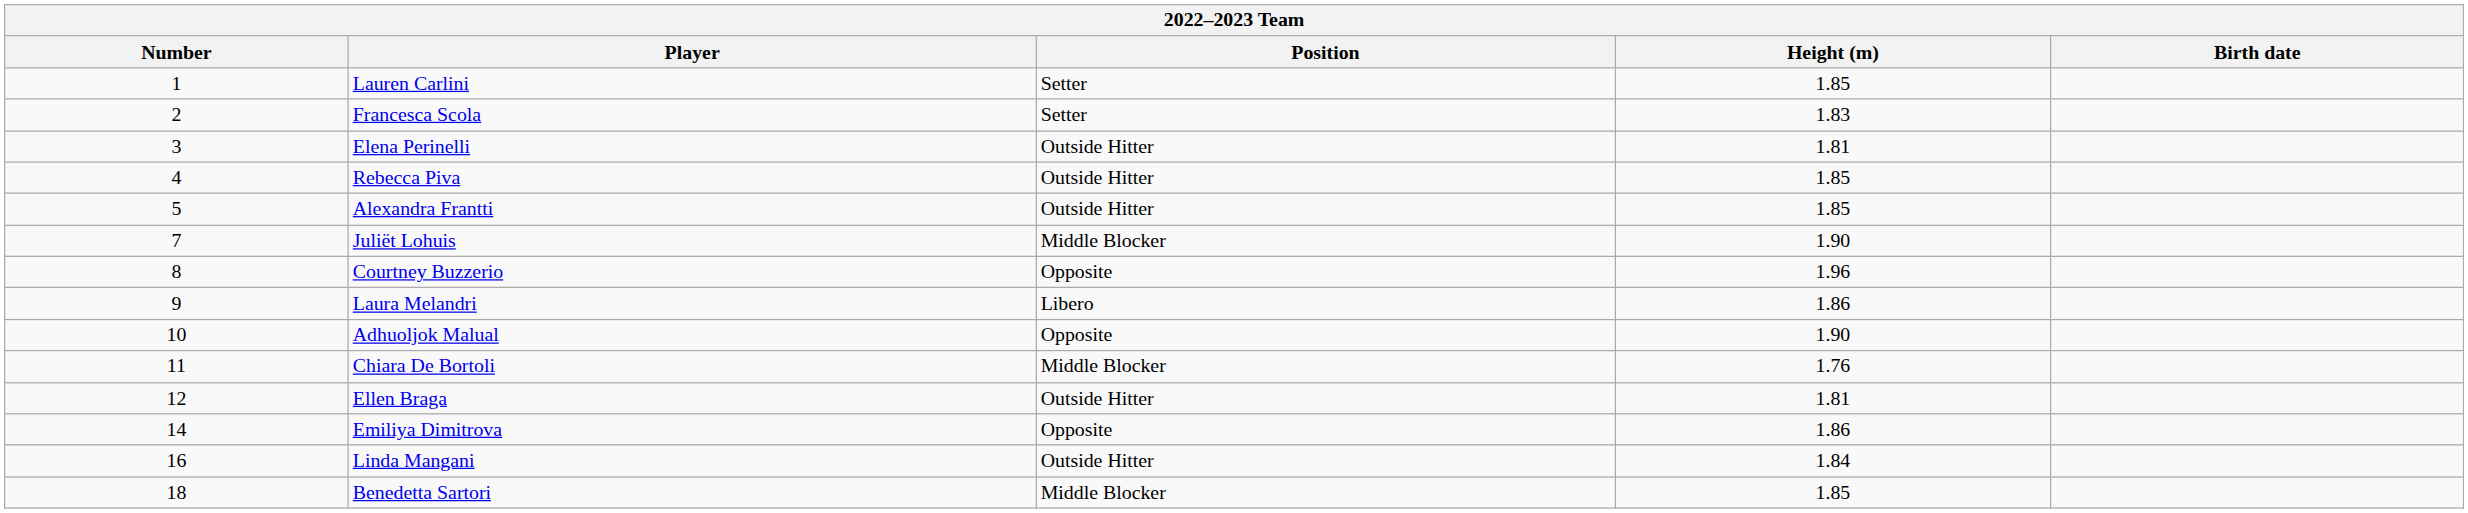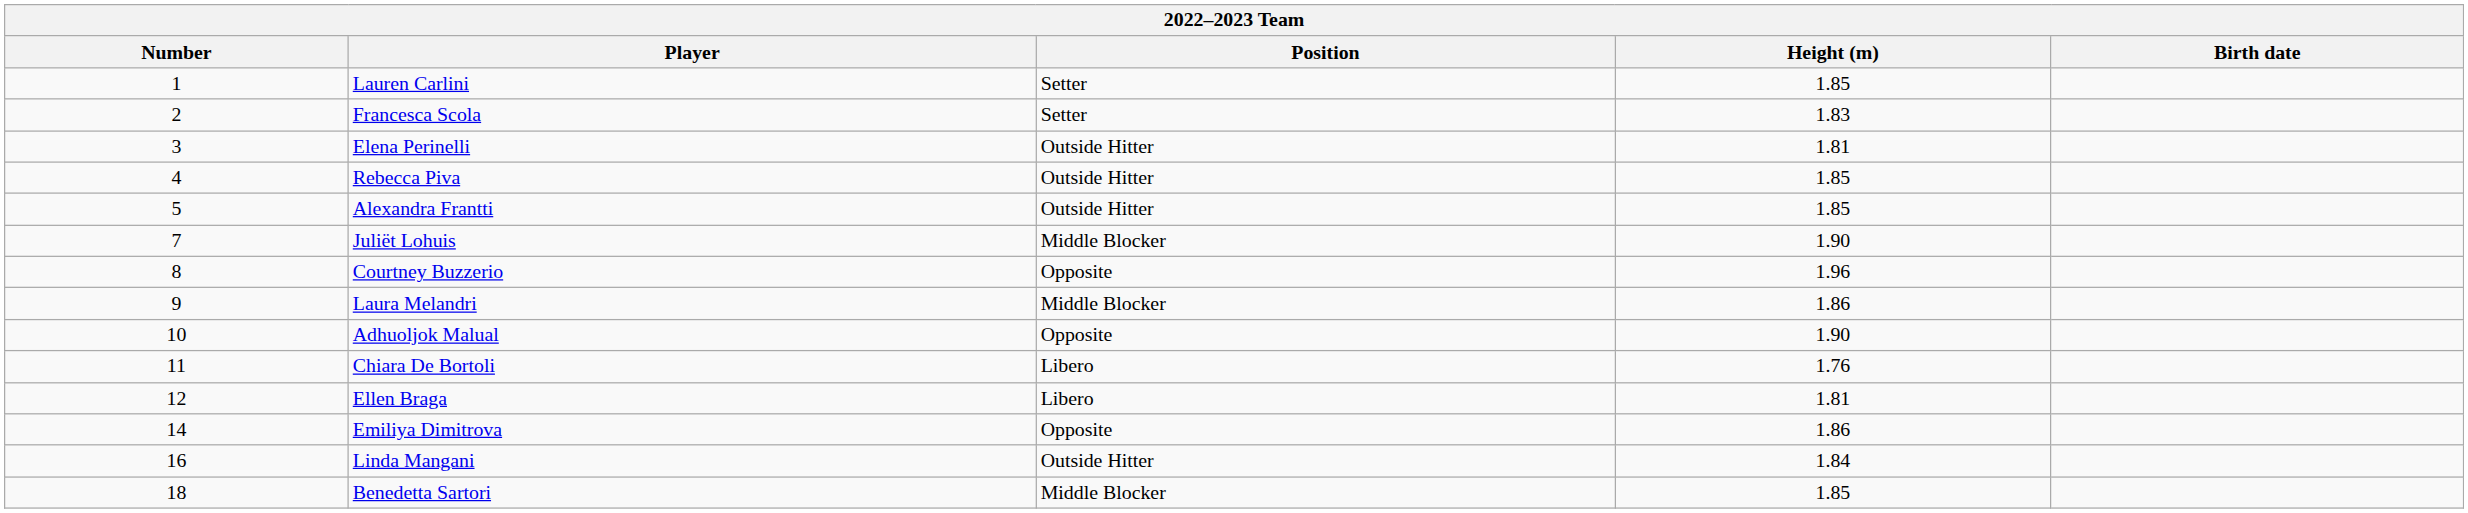 <table class="wikitable" style="width:100%;">
 <tr>
 <th colspan=5><strong>2022–2023 Team</strong></th>
 </tr>
 <tr>
 <th>Number</th>
 <th>Player</th>
 <th>Position</th>
 <th>Height (m)</th>
 <th>Birth date</th>
 </tr>
 <tr>
 <td align=center>1</td>
 <td> <a href='#'>Lauren Carlini</a></td>
 <td>Setter</td>
 <td align=center>1.85</td>
 <td></td>
 </tr>
 <tr>
 <td align=center>2</td>
 <td> <a href='#'>Francesca Scola</a></td>
 <td>Setter</td>
 <td align=center>1.83</td>
 <td></td>
 </tr>
 <tr>
 <td align=center>3</td>
 <td> <a href='#'>Elena Perinelli</a></td>
 <td>Outside Hitter</td>
 <td align=center>1.81</td>
 <td></td>
 </tr>
 <tr>
 <td align=center>4</td>
 <td> <a href='#'>Rebecca Piva</a></td>
 <td>Outside Hitter</td>
 <td align=center>1.85</td>
 <td></td>
 </tr>
 <tr>
 <td align=center>5</td>
 <td> <a href='#'>Alexandra Frantti</a></td>
 <td>Outside Hitter</td>
 <td align=center>1.85</td>
 <td></td>
 </tr>
 <tr>
 <td align=center>7</td>
 <td> <a href='#'>Juliët Lohuis</a></td>
 <td>Middle Blocker</td>
 <td align=center>1.90</td>
 <td></td>
 </tr>
 <tr>
 <td align=center>8</td>
 <td> <a href='#'>Courtney Buzzerio</a></td>
 <td>Opposite</td>
 <td align=center>1.96</td>
 <td></td>
 </tr>
 <tr>
 <td align=center>9</td>
 <td> <a href='#'>Laura Melandri</a></td>
-<td>Libero</td>
+<td>Middle Blocker</td>
 <td align=center>1.86</td>
 <td></td>
 </tr>
 <tr>
 <td align=center>10</td>
 <td> <a href='#'>Adhuoljok Malual</a></td>
 <td>Opposite</td>
 <td align=center>1.90</td>
 <td></td>
 </tr>
 <tr>
 <td align=center>11</td>
 <td> <a href='#'>Chiara De Bortoli</a></td>
-<td>Middle Blocker</td>
+<td>Libero</td>
 <td align=center>1.76</td>
 <td></td>
 </tr>
 <tr>
 <td align=center>12</td>
 <td> <a href='#'>Ellen Braga</a></td>
-<td>Outside Hitter</td>
+<td>Libero</td>
 <td align=center>1.81</td>
 <td></td>
 </tr>
 <tr>
 <td align=center>14</td>
 <td> <a href='#'>Emiliya Dimitrova</a></td>
 <td>Opposite</td>
 <td align=center>1.86</td>
 <td></td>
 </tr>
 <tr>
 <td align=center>16</td>
 <td> <a href='#'>Linda Mangani</a></td>
 <td>Outside Hitter</td>
 <td align=center>1.84</td>
 <td></td>
 </tr>
 <tr>
 <td align=center>18</td>
 <td> <a href='#'>Benedetta Sartori</a></td>
 <td>Middle Blocker</td>
 <td align=center>1.85</td>
 <td></td>
 </tr>
 </table>
